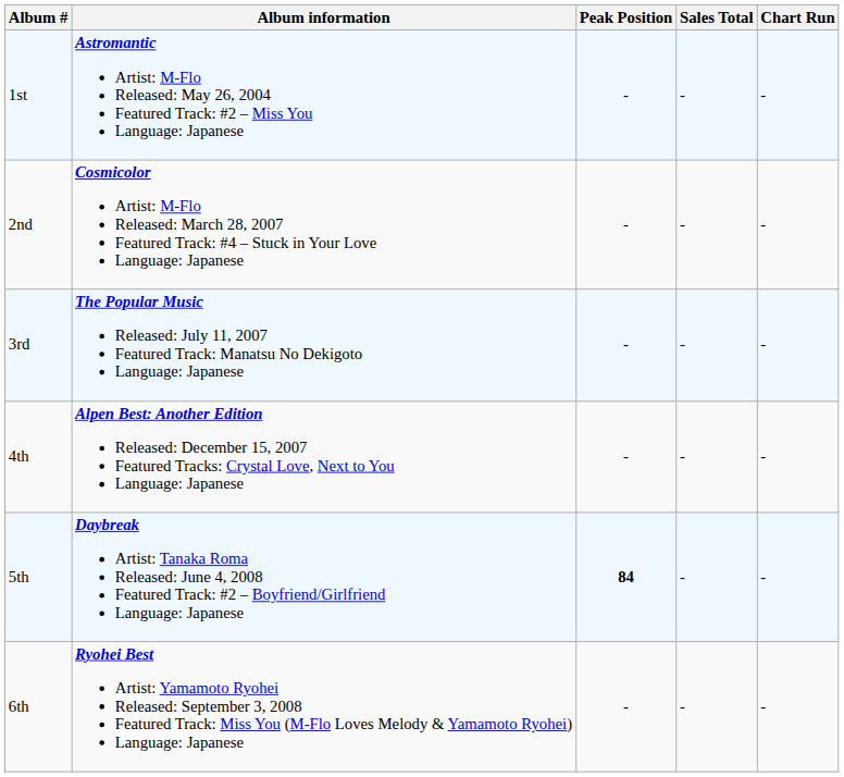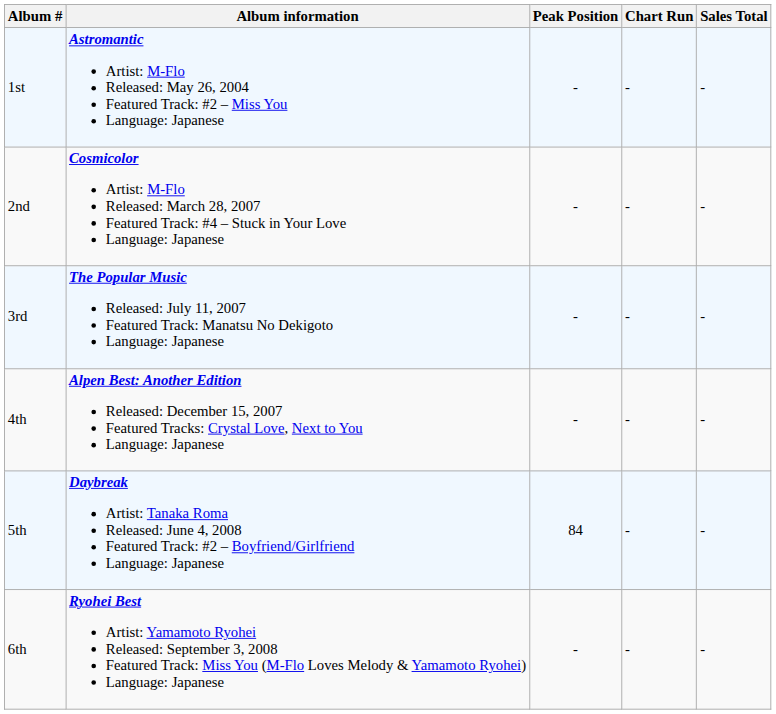 <table class="wikitable">
 <tr>
 <th>Album #</th>
 <th>Album information</th>
 <th>Peak Position</th>
+<th>Chart Run</th>
 <th>Sales Total</th>
-<th>Chart Run</th>
 </tr>
 <tr bgcolor="#F0F8FF">
 <td>1st</td>
 <td><strong><em><a href='#'>Astromantic</a></em></strong><br><ul><li>Artist: <a href='#'>M-Flo</a></li><li>Released: May 26, 2004</li><li>Featured Track: #2 – <a href='#'>Miss You</a></li><li>Language: Japanese</li></ul></td>
 <td align="center">-</td>
 <td>-</td>
 <td>-</td>
 </tr>
 <tr>
 <td>2nd</td>
 <td><strong><em><a href='#'>Cosmicolor</a></em></strong><br><ul><li>Artist: <a href='#'>M-Flo</a></li><li>Released: March 28, 2007</li><li>Featured Track: #4 – Stuck in Your Love</li><li>Language: Japanese</li></ul></td>
 <td align="center">-</td>
 <td>-</td>
 <td>-</td>
 </tr>
 <tr bgcolor="#F0F8FF">
 <td>3rd</td>
 <td><strong><em><a href='#'>The Popular Music</a></em></strong><br><ul><li>Released: July 11, 2007</li><li>Featured Track: Manatsu No Dekigoto</li><li>Language: Japanese</li></ul></td>
 <td align="center">-</td>
 <td>-</td>
 <td>-</td>
 </tr>
 <tr>
 <td>4th</td>
 <td><strong><em><a href='#'>Alpen Best: Another Edition</a></em></strong><br><ul><li>Released: December 15, 2007</li><li>Featured Tracks: <a href='#'>Crystal Love</a>, <a href='#'>Next to You</a></li><li>Language: Japanese</li></ul></td>
 <td align="center">-</td>
 <td>-</td>
 <td>-</td>
 </tr>
 <tr bgcolor="#F0F8FF">
 <td>5th</td>
 <td><strong><em><a href='#'>Daybreak</a></em></strong><br><ul><li>Artist: <a href='#'>Tanaka Roma</a></li><li>Released: June 4, 2008</li><li>Featured Track: #2 – <a href='#'>Boyfriend/Girlfriend</a></li><li>Language: Japanese</li></ul></td>
-<td align="center"><strong>84</strong></td>
+<td align="center">84</td>
 <td>-</td>
 <td>-</td>
 </tr>
 <tr>
 <td>6th</td>
 <td><strong><em><a href='#'>Ryohei Best</a></em></strong><br><ul><li>Artist: <a href='#'>Yamamoto Ryohei</a></li><li>Released: September 3, 2008</li><li>Featured Track: <a href='#'>Miss You</a> (<a href='#'>M-Flo</a> Loves Melody & <a href='#'>Yamamoto Ryohei</a>)</li><li>Language: Japanese</li></ul></td>
 <td align="center">-</td>
 <td>-</td>
 <td>-</td>
 </tr>
 </table>
